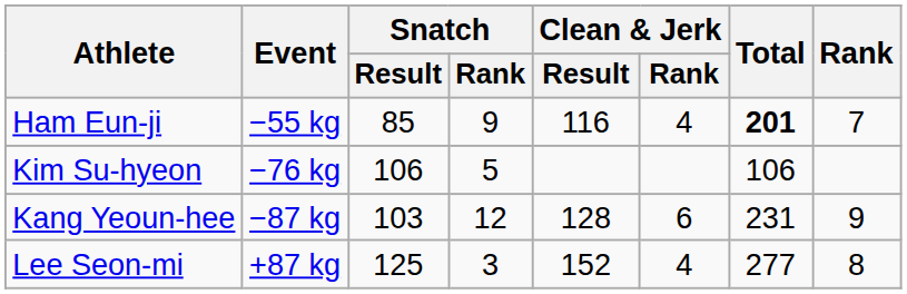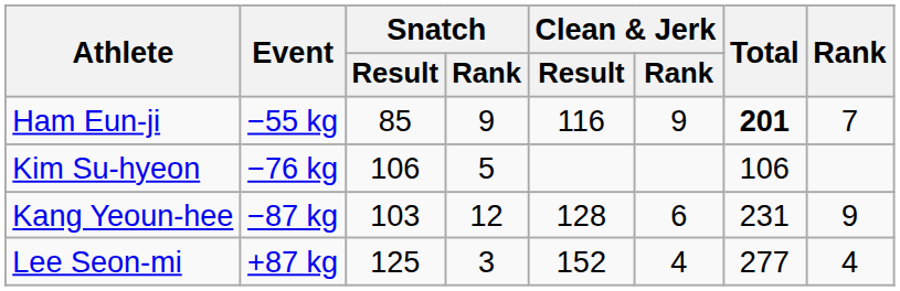 <table class="wikitable" style="font-size:90%; text-align:center">
 <tr>
 <th rowspan="2">Athlete</th>
 <th rowspan="2">Event</th>
 <th colspan="2">Snatch</th>
 <th colspan="2">Clean & Jerk</th>
 <th rowspan="2">Total</th>
 <th rowspan="2">Rank</th>
 </tr>
 <tr style="font-size:95%">
 <th>Result</th>
 <th>Rank</th>
 <th>Result</th>
 <th>Rank</th>
 </tr>
 <tr>
 <td style="text-align:left"><a href='#'>Ham Eun-ji</a></td>
 <td style="text-align:left"><a href='#'>−55 kg</a></td>
 <td>85</td>
 <td>9</td>
 <td>116</td>
-<td>4</td>
+<td>9</td>
 <td><strong>201</strong></td>
 <td>7</td>
 </tr>
 <tr>
 <td style="text-align:left"><a href='#'>Kim Su-hyeon</a></td>
 <td style="text-align:left"><a href='#'>−76 kg</a></td>
 <td>106</td>
 <td>5</td>
 <td></td>
 <td></td>
 <td>106</td>
 <td></td>
 </tr>
 <tr>
 <td style="text-align:left"><a href='#'>Kang Yeoun-hee</a></td>
 <td style="text-align:left"><a href='#'>−87 kg</a></td>
 <td>103</td>
 <td>12</td>
 <td>128</td>
 <td>6</td>
 <td>231</td>
 <td>9</td>
 </tr>
 <tr>
 <td style="text-align:left"><a href='#'>Lee Seon-mi</a></td>
 <td style="text-align:left"><a href='#'>+87 kg</a></td>
 <td>125</td>
 <td>3</td>
 <td>152</td>
 <td>4</td>
 <td>277</td>
-<td>8</td>
+<td>4</td>
 </tr>
 </table>
